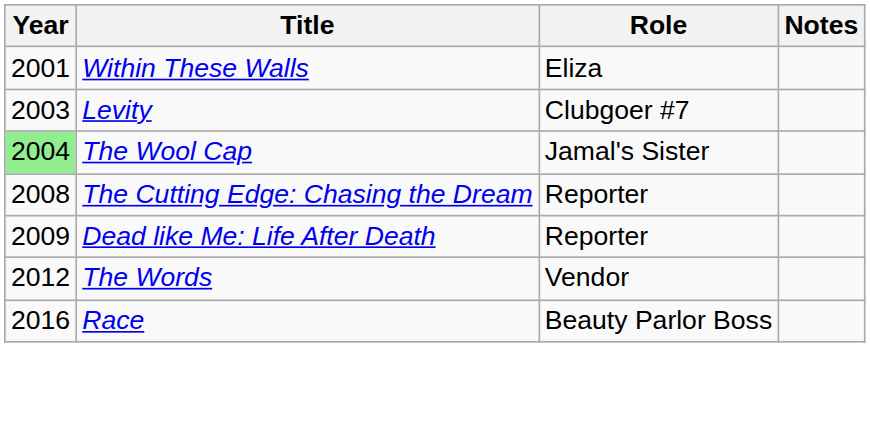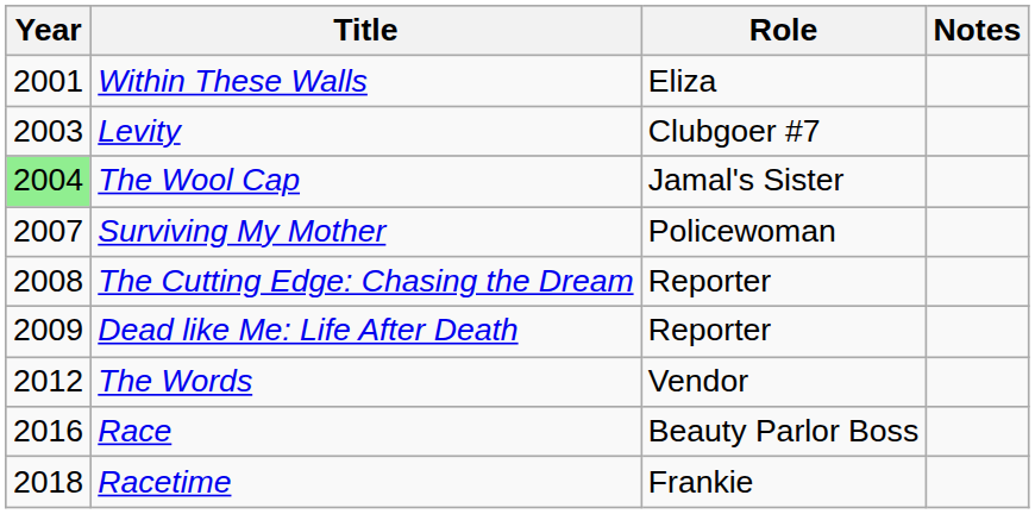 <table class="wikitable sortable">
 <tr>
 <th>Year</th>
 <th>Title</th>
 <th>Role</th>
 <th class="unsortable">Notes</th>
 </tr>
 <tr>
 <td>2001</td>
 <td><em><a href='#'>Within These Walls</a></em></td>
 <td>Eliza</td>
 <td></td>
 </tr>
 <tr>
 <td>2003</td>
 <td><em><a href='#'>Levity</a></em></td>
 <td>Clubgoer #7</td>
 <td></td>
 </tr>
 <tr>
 <td style="background: lightgreen;">2004</td>
 <td data-sort-value="Wool Cap, The"><em><a href='#'>The Wool Cap</a></em></td>
 <td>Jamal's Sister</td>
 <td></td>
 </tr>
 <tr>
+<td>2007</td>
+<td><em><a href='#'>Surviving My Mother</a></em></td>
+<td>Policewoman</td>
+<td></td>
+</tr>
+<tr>
 <td>2008</td>
 <td data-sort-value="Cutting Edge: Chasing the Dream, The"><em><a href='#'>The Cutting Edge: Chasing the Dream</a></em></td>
 <td>Reporter</td>
 <td></td>
 </tr>
 <tr>
 <td>2009</td>
 <td><em><a href='#'>Dead like Me: Life After Death</a></em></td>
 <td>Reporter</td>
 <td></td>
 </tr>
 <tr>
 <td>2012</td>
 <td data-sort-value="Words, The"><em><a href='#'>The Words</a></em></td>
 <td>Vendor</td>
 <td></td>
 </tr>
 <tr>
 <td>2016</td>
 <td><em><a href='#'>Race</a></em></td>
 <td>Beauty Parlor Boss</td>
 <td></td>
 </tr>
+<tr>
+<td>2018</td>
+<td><em><a href='#'>Racetime</a></em></td>
+<td>Frankie</td>
+<td></td>
+</tr>
 </table>
